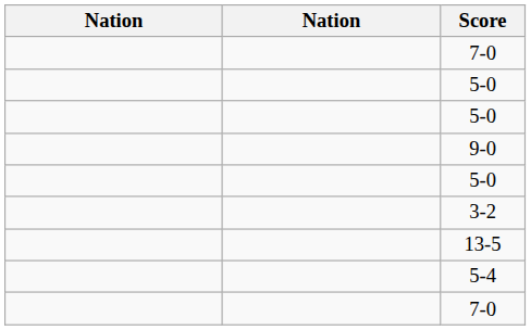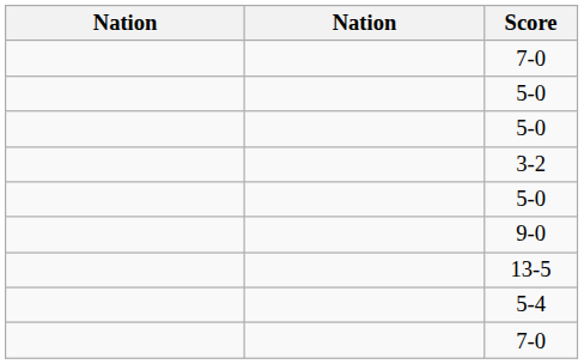 <table class=wikitable style=text-align:center>
 <tr>
 <th width=165>Nation</th>
 <th width=165>Nation</th>
 <th width=60>Score</th>
 </tr>
 <tr>
 <td style=text-align:left></td>
 <td style=text-align:left></td>
 <td>7-0</td>
 </tr>
 <tr>
 <td style=text-align:left></td>
 <td style=text-align:left></td>
 <td>5-0</td>
 </tr>
 <tr>
 <td style=text-align:left></td>
 <td style=text-align:left></td>
 <td>5-0</td>
 </tr>
 <tr>
 <td style=text-align:left></td>
 <td style=text-align:left></td>
-<td>9-0</td>
+<td>3-2</td>
 </tr>
 <tr>
 <td style=text-align:left></td>
 <td style=text-align:left></td>
 <td>5-0</td>
 </tr>
 <tr>
 <td style=text-align:left></td>
 <td style=text-align:left></td>
-<td>3-2</td>
+<td>9-0</td>
 </tr>
 <tr>
 <td style=text-align:left></td>
 <td style=text-align:left></td>
 <td>13-5</td>
 </tr>
 <tr>
 <td style=text-align:left></td>
 <td style=text-align:left></td>
 <td>5-4</td>
 </tr>
 <tr>
 <td style=text-align:left></td>
 <td style=text-align:left></td>
 <td>7-0</td>
 </tr>
 </table>
